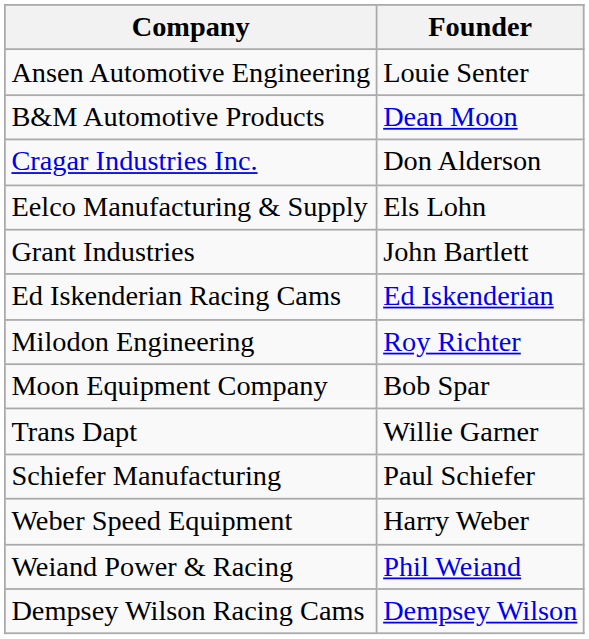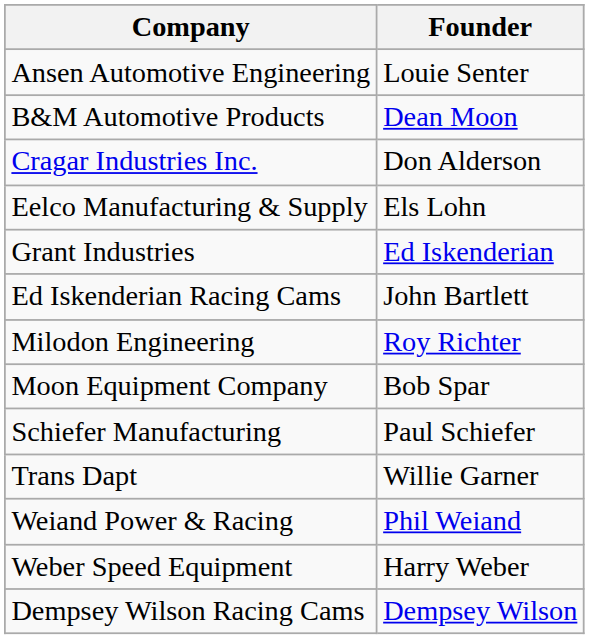 <table class="wikitable">
 <tr>
 <th>Company</th>
 <th>Founder</th>
 </tr>
 <tr>
 <td>Ansen Automotive Engineering</td>
 <td>Louie Senter</td>
 </tr>
 <tr>
 <td>B&M Automotive Products</td>
 <td><a href='#'>Dean Moon</a></td>
 </tr>
 <tr>
 <td><a href='#'>Cragar Industries Inc.</a></td>
 <td>Don Alderson</td>
 </tr>
 <tr>
 <td>Eelco Manufacturing & Supply</td>
 <td>Els Lohn</td>
 </tr>
 <tr>
 <td>Grant Industries</td>
-<td>John Bartlett</td>
+<td><a href='#'>Ed Iskenderian</a></td>
 </tr>
 <tr>
 <td>Ed Iskenderian Racing Cams</td>
-<td><a href='#'>Ed Iskenderian</a></td>
+<td>John Bartlett</td>
 </tr>
 <tr>
 <td>Milodon Engineering</td>
 <td><a href='#'>Roy Richter</a></td>
 </tr>
 <tr>
 <td>Moon Equipment Company</td>
 <td>Bob Spar</td>
 </tr>
 <tr>
+<td>Schiefer Manufacturing</td>
+<td>Paul Schiefer</td>
+</tr>
+<tr>
 <td>Trans Dapt</td>
 <td>Willie Garner</td>
 </tr>
 <tr>
-<td>Schiefer Manufacturing</td>
-<td>Paul Schiefer</td>
+<td>Weiand Power & Racing</td>
+<td><a href='#'>Phil Weiand</a></td>
 </tr>
 <tr>
 <td>Weber Speed Equipment</td>
 <td>Harry Weber</td>
 </tr>
 <tr>
-<td>Weiand Power & Racing</td>
-<td><a href='#'>Phil Weiand</a></td>
-</tr>
-<tr>
 <td>Dempsey Wilson Racing Cams</td>
 <td><a href='#'>Dempsey Wilson</a></td>
 </tr>
 </table>
